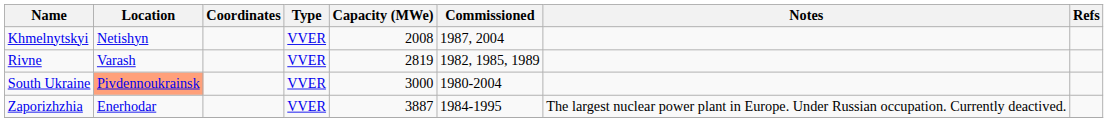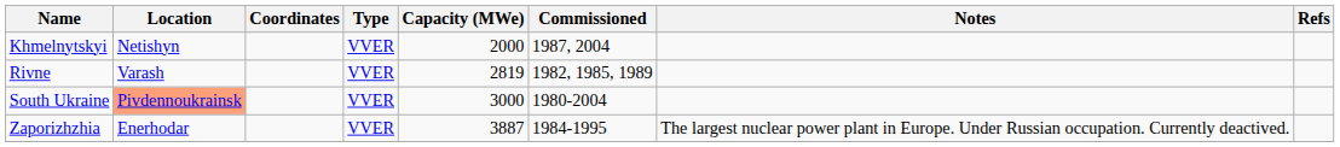 <table class="wikitable sortable">
 <tr>
 <th>Name</th>
 <th>Location</th>
 <th>Coordinates</th>
 <th>Type</th>
 <th>Capacity (MWe)</th>
 <th>Commissioned</th>
 <th>Notes</th>
 <th>Refs</th>
 </tr>
 <tr>
 <td><a href='#'>Khmelnytskyi</a></td>
 <td><a href='#'>Netishyn</a></td>
 <td></td>
 <td><a href='#'>VVER</a></td>
-<td align="right">2008</td>
+<td align="right">2000</td>
 <td>1987, 2004</td>
 <td></td>
 <td></td>
 </tr>
 <tr>
 <td><a href='#'>Rivne</a></td>
 <td><a href='#'>Varash</a></td>
 <td></td>
 <td><a href='#'>VVER</a></td>
 <td align="right">2819</td>
 <td>1982, 1985, 1989</td>
 <td></td>
 <td></td>
 </tr>
 <tr>
 <td><a href='#'>South Ukraine</a></td>
 <td style="background: lightsalmon;"><a href='#'>Pivdennoukrainsk</a></td>
 <td></td>
 <td><a href='#'>VVER</a></td>
 <td align="right">3000</td>
 <td>1980-2004</td>
 <td></td>
 <td></td>
 </tr>
 <tr>
 <td><a href='#'>Zaporizhzhia</a></td>
 <td><a href='#'>Enerhodar</a></td>
 <td></td>
 <td><a href='#'>VVER</a></td>
 <td align="right">3887</td>
 <td>1984-1995</td>
 <td>The largest nuclear power plant in Europe. Under Russian occupation. Currently deactived.</td>
 <td></td>
 </tr>
 <tr>
 </tr>
 </table>
